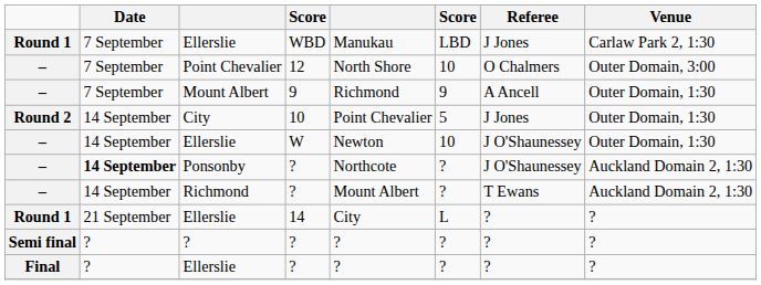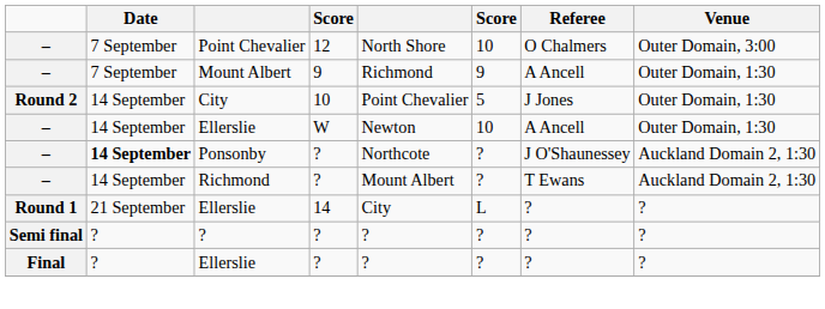 <table class="wikitable mw-collapsible">
 <tr>
 <td></td>
 <th scope="col">Date</th>
 <th scope="col"></th>
 <th scope="col">Score</th>
 <th scope="col"></th>
 <th scope="col">Score</th>
 <th scope="col">Referee</th>
 <th scope="col">Venue</th>
-</tr>
-<tr>
-<th scope="row">Round 1</th>
-<td>7 September</td>
-<td>Ellerslie</td>
-<td>WBD</td>
-<td>Manukau</td>
-<td>LBD</td>
-<td>J Jones</td>
-<td>Carlaw Park 2, 1:30</td>
 </tr>
 <tr>
 <th scope="row">–</th>
 <td>7 September</td>
 <td>Point Chevalier</td>
 <td>12</td>
 <td>North Shore</td>
 <td>10</td>
 <td>O Chalmers</td>
 <td>Outer Domain, 3:00</td>
 </tr>
 <tr>
 <th scope="row">–</th>
 <td>7 September</td>
 <td>Mount Albert</td>
 <td>9</td>
 <td>Richmond</td>
 <td>9</td>
 <td>A Ancell</td>
 <td>Outer Domain, 1:30</td>
 </tr>
 <tr>
 <th scope="row">Round 2</th>
 <td>14 September</td>
 <td>City</td>
 <td>10</td>
 <td>Point Chevalier</td>
 <td>5</td>
 <td>J Jones</td>
 <td>Outer Domain, 1:30</td>
 </tr>
 <tr>
 <th scope="row">–</th>
 <td>14 September</td>
 <td>Ellerslie</td>
 <td>W</td>
 <td>Newton</td>
 <td>10</td>
-<td>J O'Shaunessey</td>
+<td>A Ancell</td>
 <td>Outer Domain, 1:30</td>
 </tr>
 <tr>
 <th scope="row">–</th>
 <td><strong>14 September</strong></td>
 <td>Ponsonby</td>
 <td>?</td>
 <td>Northcote</td>
 <td>?</td>
 <td>J O'Shaunessey</td>
 <td>Auckland Domain 2, 1:30</td>
 </tr>
 <tr>
 <th scope="row">–</th>
 <td>14 September</td>
 <td>Richmond</td>
 <td>?</td>
 <td>Mount Albert</td>
 <td>?</td>
 <td>T Ewans</td>
 <td>Auckland Domain 2, 1:30</td>
 </tr>
 <tr>
 <th scope="row">Round 1</th>
 <td>21 September</td>
 <td>Ellerslie</td>
 <td>14</td>
 <td>City</td>
 <td>L</td>
 <td>?</td>
 <td>?</td>
 </tr>
 <tr>
 <th scope="row">Semi final</th>
 <td>?</td>
 <td>?</td>
 <td>?</td>
 <td>?</td>
 <td>?</td>
 <td>?</td>
 <td>?</td>
 </tr>
 <tr>
 <th scope="row">Final</th>
 <td>?</td>
 <td>Ellerslie</td>
 <td>?</td>
 <td>?</td>
 <td>?</td>
 <td>?</td>
 <td>?</td>
 </tr>
 <tr>
 </tr>
 </table>
